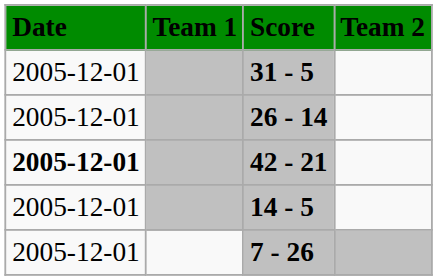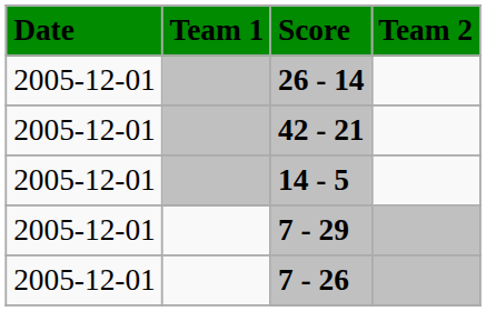 <table class="wikitable" style="margin:0.5em auto; font-size:95%">
 <tr bgcolor="#008B00">
 <td><strong>Date</strong></td>
 <td><strong>Team 1</strong></td>
 <td><strong>Score</strong></td>
 <td><strong>Team 2</strong></td>
 </tr>
 <tr>
 <td>2005-12-01</td>
 <td bgcolor="silver"><strong></strong></td>
-<td bgcolor="silver"><strong>31 - 5</strong></td>
+<td bgcolor="silver"><strong>26 - 14</strong></td>
 <td></td>
 </tr>
 <tr>
 <td>2005-12-01</td>
-<td bgcolor="silver"><strong></strong></td>
-<td bgcolor="silver"><strong>26 - 14</strong></td>
-<td></td>
-</tr>
-<tr>
-<td><strong>2005-12-01</strong></td>
 <td bgcolor="silver"><strong></strong></td>
 <td bgcolor="silver"><strong>42 - 21</strong></td>
 <td></td>
 </tr>
 <tr>
 <td>2005-12-01</td>
 <td bgcolor="silver"><strong></strong></td>
 <td bgcolor="silver"><strong>14 - 5</strong></td>
 <td></td>
 </tr>
 <tr>
 <td>2005-12-01</td>
 <td></td>
+<td bgcolor="silver"><strong>7 - 29</strong></td>
+<td bgcolor="silver"><strong></strong></td>
+</tr>
+<tr>
+<td>2005-12-01</td>
+<td></td>
 <td bgcolor="silver"><strong>7 - 26</strong></td>
 <td bgcolor="silver"><strong></strong></td>
 </tr>
 </table>
